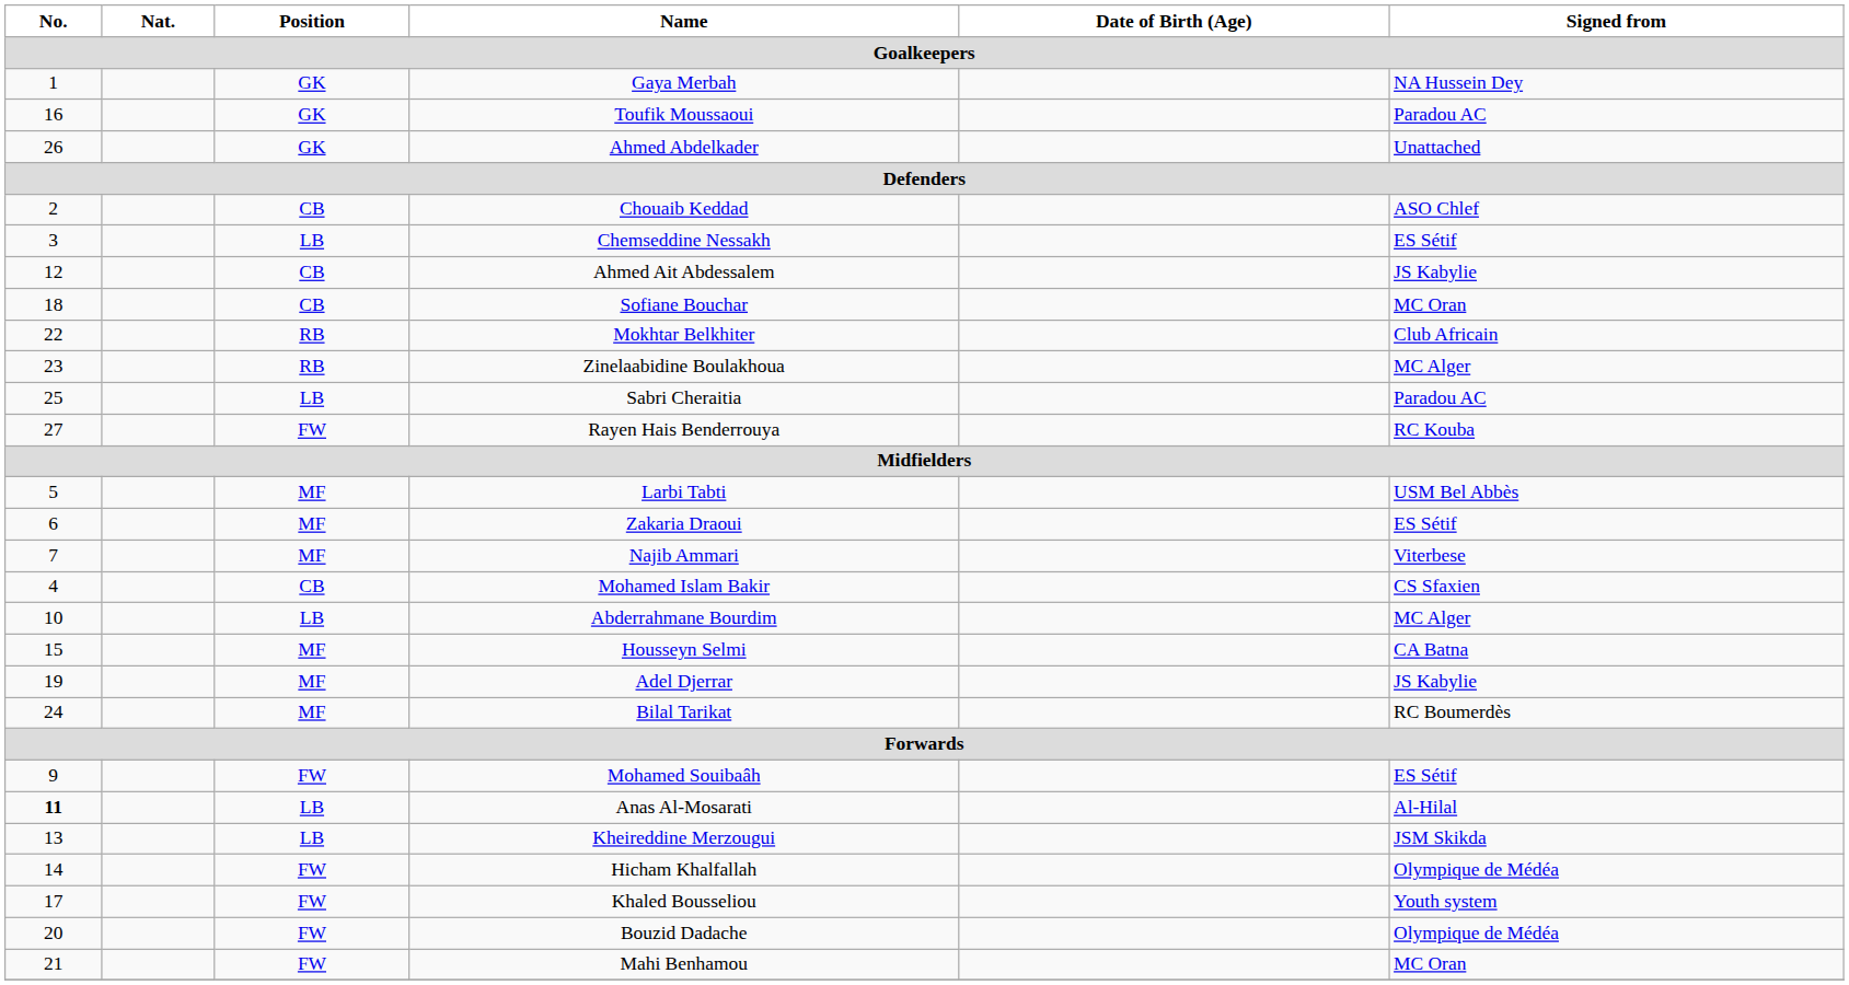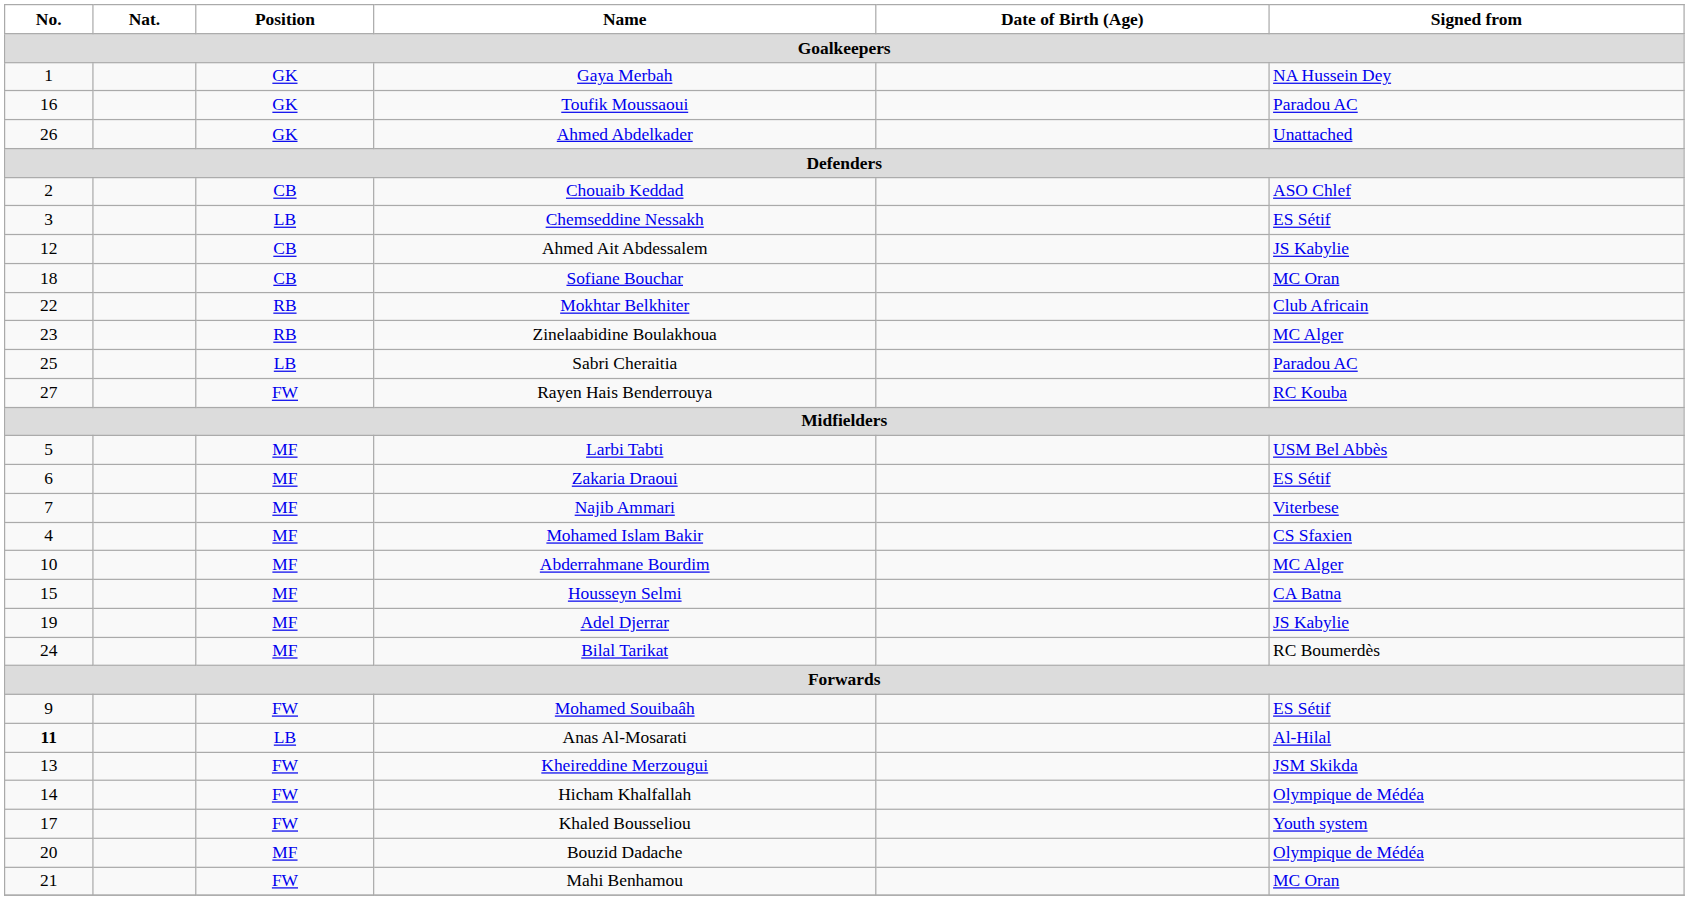 <table class="wikitable" style="text-align:center; font-size:90%; width:70%">
 <tr>
 <th style="background:white; color:black; text-align:center;">No.</th>
 <th style="background:white; color:black; text-align:center;">Nat.</th>
 <th style="background:white; color:black; text-align:center;">Position</th>
 <th style="background:white; color:black; text-align:center;">Name</th>
 <th style="background:white; color:black; text-align:center;">Date of Birth (Age)</th>
 <th style="background:white; color:black; text-align:center;">Signed from</th>
 </tr>
 <tr>
 <th colspan=10 style="background:#DCDCDC; text-align:center;">Goalkeepers</th>
 </tr>
 <tr>
 <td>1</td>
 <td></td>
 <td><a href='#'>GK</a></td>
 <td><a href='#'>Gaya Merbah</a></td>
 <td></td>
 <td style="text-align:left"> <a href='#'>NA Hussein Dey</a></td>
 </tr>
 <tr>
 <td>16</td>
 <td></td>
 <td><a href='#'>GK</a></td>
 <td><a href='#'>Toufik Moussaoui</a></td>
 <td></td>
 <td style="text-align:left"> <a href='#'>Paradou AC</a></td>
 </tr>
 <tr>
 <td>26</td>
 <td></td>
 <td><a href='#'>GK</a></td>
 <td><a href='#'>Ahmed Abdelkader</a></td>
 <td></td>
 <td style="text-align:left"> <a href='#'>Unattached</a></td>
 </tr>
 <tr>
 <th colspan=10 style="background:#DCDCDC; text-align:center;">Defenders</th>
 </tr>
 <tr>
 <td>2</td>
 <td></td>
 <td><a href='#'>CB</a></td>
 <td><a href='#'>Chouaib Keddad</a></td>
 <td></td>
 <td style="text-align:left"> <a href='#'>ASO Chlef</a></td>
 </tr>
 <tr>
 <td>3</td>
 <td></td>
 <td><a href='#'>LB</a></td>
 <td><a href='#'>Chemseddine Nessakh</a></td>
 <td></td>
 <td style="text-align:left"> <a href='#'>ES Sétif</a></td>
 </tr>
 <tr>
 <td>12</td>
 <td></td>
 <td><a href='#'>CB</a></td>
 <td>Ahmed Ait Abdessalem</td>
 <td></td>
 <td style="text-align:left"> <a href='#'>JS Kabylie</a></td>
 </tr>
 <tr>
 <td>18</td>
 <td></td>
 <td><a href='#'>CB</a></td>
 <td><a href='#'>Sofiane Bouchar</a></td>
 <td></td>
 <td style="text-align:left"> <a href='#'>MC Oran</a></td>
 </tr>
 <tr>
 <td>22</td>
 <td></td>
 <td><a href='#'>RB</a></td>
 <td><a href='#'>Mokhtar Belkhiter</a></td>
 <td></td>
 <td style="text-align:left"> <a href='#'>Club Africain</a></td>
 </tr>
 <tr>
 <td>23</td>
 <td></td>
 <td><a href='#'>RB</a></td>
 <td>Zinelaabidine Boulakhoua</td>
 <td></td>
 <td style="text-align:left"> <a href='#'>MC Alger</a></td>
 </tr>
 <tr>
 <td>25</td>
 <td></td>
 <td><a href='#'>LB</a></td>
 <td>Sabri Cheraitia</td>
 <td></td>
 <td style="text-align:left"> <a href='#'>Paradou AC</a></td>
 </tr>
 <tr>
 <td>27</td>
 <td></td>
 <td><a href='#'>FW</a></td>
 <td>Rayen Hais Benderrouya</td>
 <td></td>
 <td style="text-align:left"> <a href='#'>RC Kouba</a></td>
 </tr>
 <tr>
 <th colspan=10 style="background:#DCDCDC; text-align:center;">Midfielders</th>
 </tr>
 <tr>
 <td>5</td>
 <td></td>
 <td><a href='#'>MF</a></td>
 <td><a href='#'>Larbi Tabti</a></td>
 <td></td>
 <td style="text-align:left"> <a href='#'>USM Bel Abbès</a></td>
 </tr>
 <tr>
 <td>6</td>
 <td></td>
 <td><a href='#'>MF</a></td>
 <td><a href='#'>Zakaria Draoui</a></td>
 <td></td>
 <td style="text-align:left"> <a href='#'>ES Sétif</a></td>
 </tr>
 <tr>
 <td>7</td>
 <td></td>
 <td><a href='#'>MF</a></td>
 <td><a href='#'>Najib Ammari</a></td>
 <td></td>
 <td style="text-align:left"> <a href='#'>Viterbese</a></td>
 </tr>
 <tr>
 <td>4</td>
 <td></td>
-<td><a href='#'>CB</a></td>
+<td><a href='#'>MF</a></td>
 <td><a href='#'>Mohamed Islam Bakir</a></td>
 <td></td>
 <td style="text-align:left"> <a href='#'>CS Sfaxien</a></td>
 </tr>
 <tr>
 <td>10</td>
 <td></td>
-<td><a href='#'>LB</a></td>
+<td><a href='#'>MF</a></td>
 <td><a href='#'>Abderrahmane Bourdim</a></td>
 <td></td>
 <td style="text-align:left"> <a href='#'>MC Alger</a></td>
 </tr>
 <tr>
 <td>15</td>
 <td></td>
 <td><a href='#'>MF</a></td>
 <td><a href='#'>Housseyn Selmi</a></td>
 <td></td>
 <td style="text-align:left"> <a href='#'>CA Batna</a></td>
 </tr>
 <tr>
 <td>19</td>
 <td></td>
 <td><a href='#'>MF</a></td>
 <td><a href='#'>Adel Djerrar</a></td>
 <td></td>
 <td style="text-align:left"> <a href='#'>JS Kabylie</a></td>
 </tr>
 <tr>
 <td>24</td>
 <td></td>
 <td><a href='#'>MF</a></td>
 <td><a href='#'>Bilal Tarikat</a></td>
 <td></td>
 <td style="text-align:left"> RC Boumerdès</td>
 </tr>
 <tr>
 <th colspan=10 style="background:#DCDCDC; text-align:center;">Forwards</th>
 </tr>
 <tr>
 <td>9</td>
 <td></td>
 <td><a href='#'>FW</a></td>
 <td><a href='#'>Mohamed Souibaâh</a></td>
 <td></td>
 <td style="text-align:left"> <a href='#'>ES Sétif</a></td>
 </tr>
 <tr>
 <td><strong>11</strong></td>
 <td></td>
 <td><a href='#'>LB</a></td>
 <td>Anas Al-Mosarati</td>
 <td></td>
 <td style="text-align:left"> <a href='#'>Al-Hilal</a></td>
 </tr>
 <tr>
 <td>13</td>
 <td></td>
-<td><a href='#'>LB</a></td>
+<td><a href='#'>FW</a></td>
 <td><a href='#'>Kheireddine Merzougui</a></td>
 <td></td>
 <td style="text-align:left"> <a href='#'>JSM Skikda</a></td>
 </tr>
 <tr>
 <td>14</td>
 <td></td>
 <td><a href='#'>FW</a></td>
 <td>Hicham Khalfallah</td>
 <td></td>
 <td style="text-align:left"> <a href='#'>Olympique de Médéa</a></td>
 </tr>
 <tr>
 <td>17</td>
 <td></td>
 <td><a href='#'>FW</a></td>
 <td>Khaled Bousseliou</td>
 <td></td>
 <td style="text-align:left"> <a href='#'>Youth system</a></td>
 </tr>
 <tr>
 <td>20</td>
 <td></td>
-<td><a href='#'>FW</a></td>
+<td><a href='#'>MF</a></td>
 <td>Bouzid Dadache</td>
 <td></td>
 <td style="text-align:left"> <a href='#'>Olympique de Médéa</a></td>
 </tr>
 <tr>
 <td>21</td>
 <td></td>
 <td><a href='#'>FW</a></td>
 <td>Mahi Benhamou</td>
 <td></td>
 <td style="text-align:left"> <a href='#'>MC Oran</a></td>
 </tr>
 <tr>
 </tr>
 </table>
